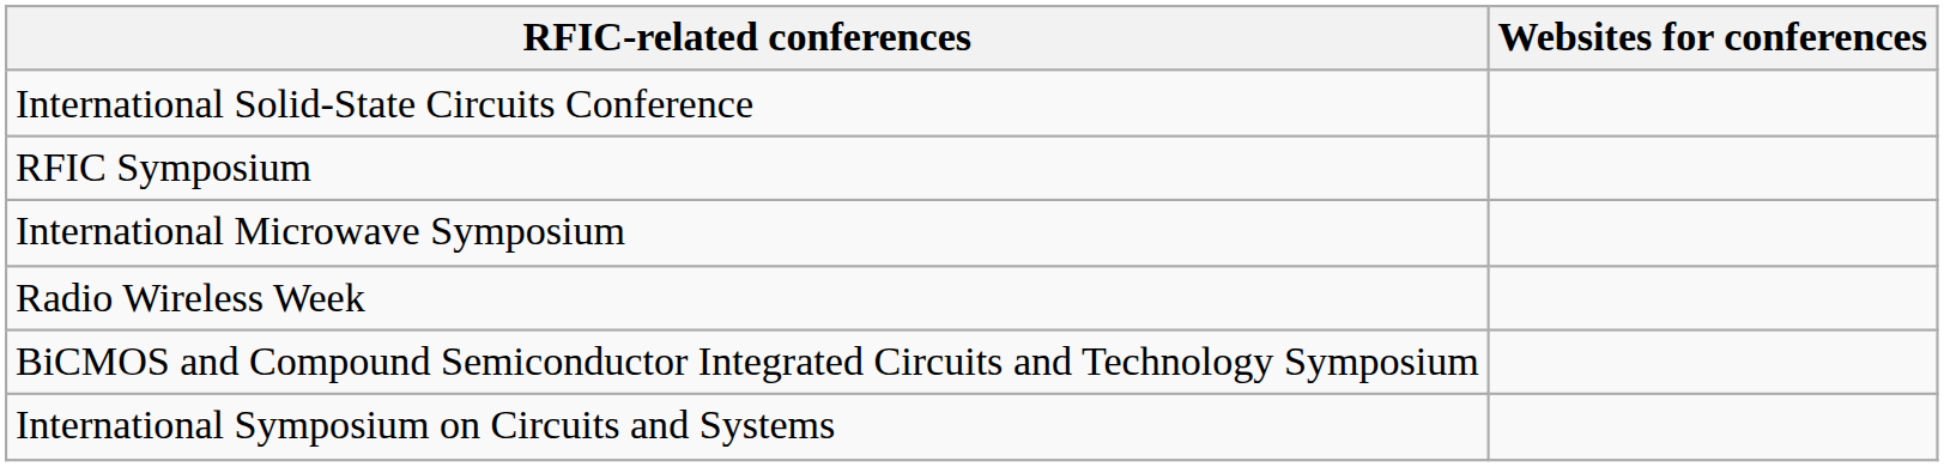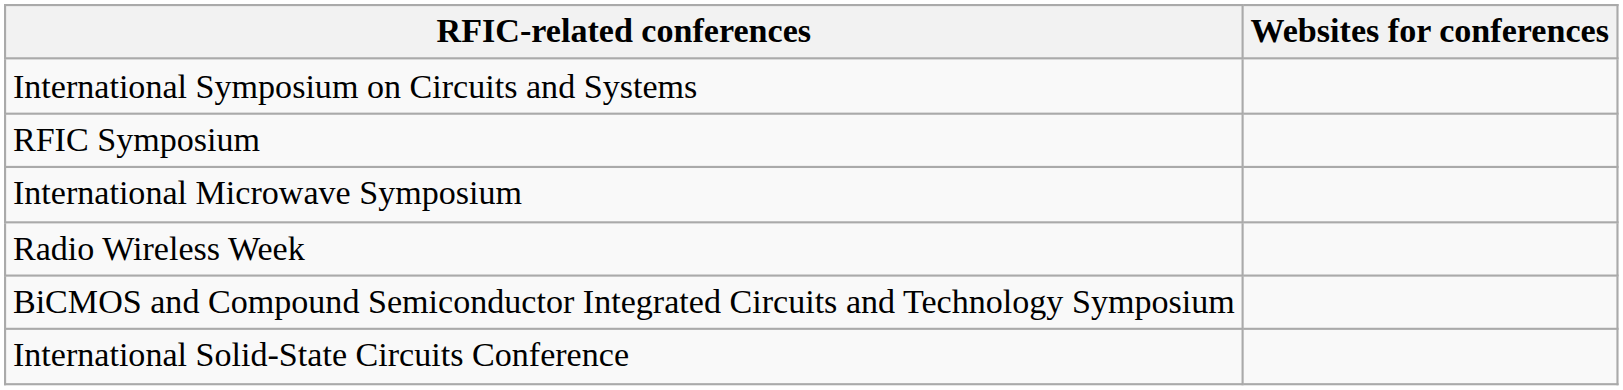 <table class="wikitable">
 <tr>
 <th>RFIC-related conferences</th>
 <th>Websites for conferences</th>
 </tr>
 <tr>
-<td>International Solid-State Circuits Conference</td>
+<td>International Symposium on Circuits and Systems</td>
 <td></td>
 </tr>
 <tr>
 <td>RFIC Symposium</td>
 <td></td>
 </tr>
 <tr>
 <td>International Microwave Symposium</td>
 <td></td>
 </tr>
 <tr>
 <td>Radio Wireless Week</td>
 <td></td>
 </tr>
 <tr>
 <td>BiCMOS and Compound Semiconductor Integrated Circuits and Technology Symposium</td>
 <td></td>
 </tr>
 <tr>
-<td>International Symposium on Circuits and Systems</td>
+<td>International Solid-State Circuits Conference</td>
 <td></td>
 </tr>
 </table>
